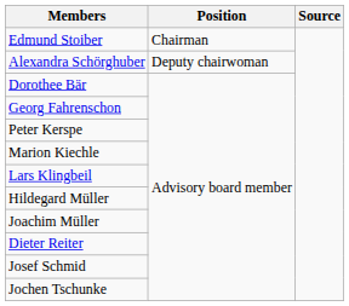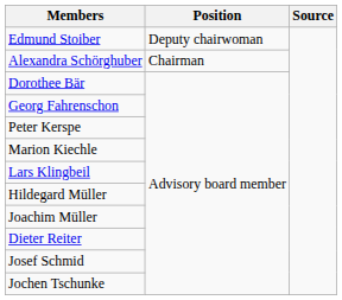 <table class="wikitable">
 <tr>
 <th scope="col">Members</th>
 <th scope="col">Position</th>
 <th scope="col">Source</th>
 </tr>
 <tr>
 <td><a href='#'>Edmund Stoiber</a></td>
-<td>Chairman</td>
+<td>Deputy chairwoman</td>
 <td rowspan="12"></td>
 </tr>
 <tr>
 <td><a href='#'>Alexandra Schörghuber</a></td>
-<td>Deputy chairwoman</td>
+<td>Chairman</td>
 </tr>
 <tr>
 <td><a href='#'>Dorothee Bär</a></td>
 <td rowspan="10">Advisory board member</td>
 </tr>
 <tr>
 <td><a href='#'>Georg Fahrenschon</a></td>
 </tr>
 <tr>
 <td>Peter Kerspe</td>
 </tr>
 <tr>
 <td>Marion Kiechle</td>
 </tr>
 <tr>
 <td><a href='#'>Lars Klingbeil</a></td>
 </tr>
 <tr>
 <td>Hildegard Müller</td>
 </tr>
 <tr>
 <td>Joachim Müller</td>
 </tr>
 <tr>
 <td><a href='#'>Dieter Reiter</a></td>
 </tr>
 <tr>
 <td>Josef Schmid</td>
 </tr>
 <tr>
 <td>Jochen Tschunke</td>
 </tr>
 </table>
